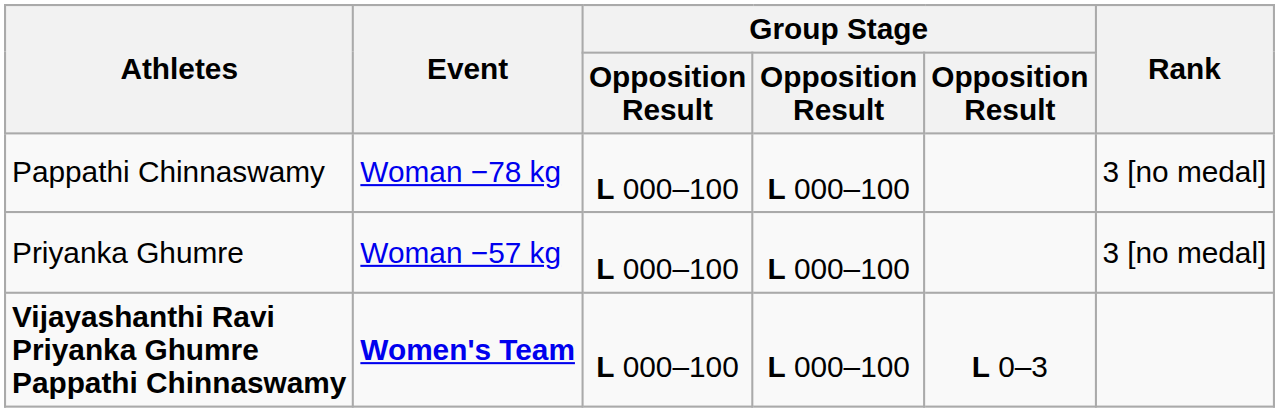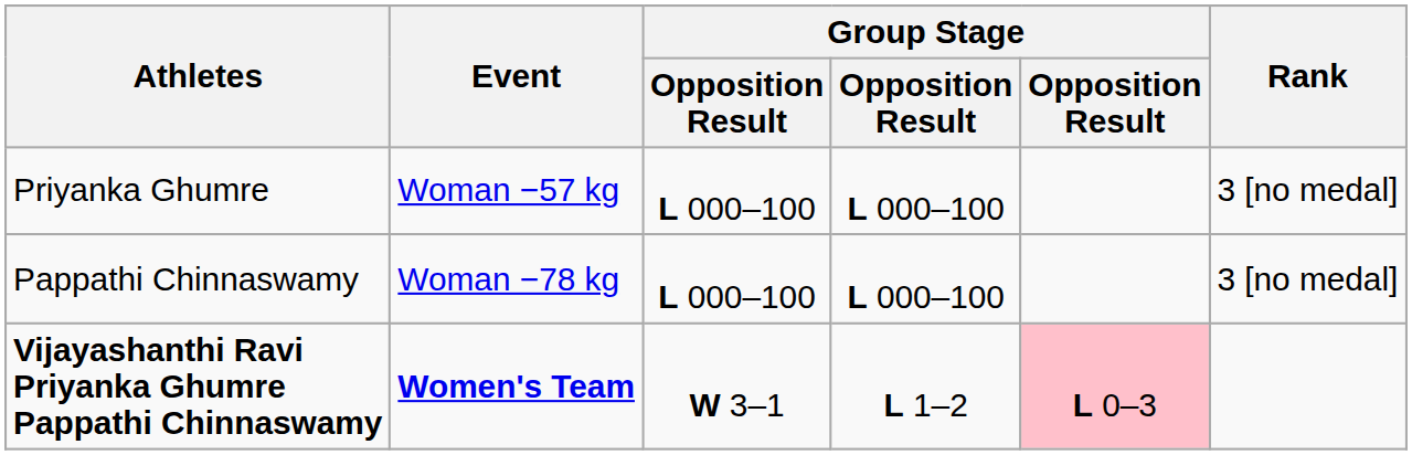 <table class="wikitable" style="text-align:center; font-size:90%">
 <tr>
 <th rowspan=2>Athletes</th>
 <th rowspan=2>Event</th>
 <th colspan=3>Group Stage</th>
 <th rowspan=2>Rank</th>
 </tr>
 <tr>
 <th>Opposition<br>Result</th>
 <th>Opposition<br>Result</th>
 <th>Opposition<br>Result</th>
 </tr>
 <tr>
+<td align=left>Priyanka Ghumre</td>
+<td align=left><a href='#'>Woman −57 kg</a></td>
+<td><br><strong>L</strong> 000–100</td>
+<td><br><strong>L</strong> 000–100</td>
+<td></td>
+<td>3 [no medal]</td>
+</tr>
+<tr>
 <td align=left>Pappathi Chinnaswamy</td>
 <td align=left><a href='#'>Woman −78 kg</a></td>
 <td><br><strong>L</strong> 000–100</td>
 <td><br><strong>L</strong> 000–100</td>
 <td></td>
 <td>3 [no medal]</td>
 </tr>
 <tr>
-<td align=left>Priyanka Ghumre</td>
-<td align=left><a href='#'>Woman −57 kg</a></td>
-<td><br><strong>L</strong> 000–100</td>
-<td><br><strong>L</strong> 000–100</td>
-<td></td>
-<td>3 [no medal]</td>
-</tr>
-<tr>
 <td align=left><strong>Vijayashanthi Ravi<br>Priyanka Ghumre<br>Pappathi Chinnaswamy</strong></td>
 <td align=left><strong><a href='#'>Women's Team</a></strong></td>
-<td><br><strong>L</strong> 000–100</td>
-<td><br><strong>L</strong> 000–100</td>
-<td><br><strong>L</strong> 0–3</td>
+<td><br><strong>W</strong> 3–1</td>
+<td><br><strong>L</strong> 1–2</td>
+<td style="background: pink;"><br><strong>L</strong> 0–3</td>
 <td></td>
 </tr>
 </table>
